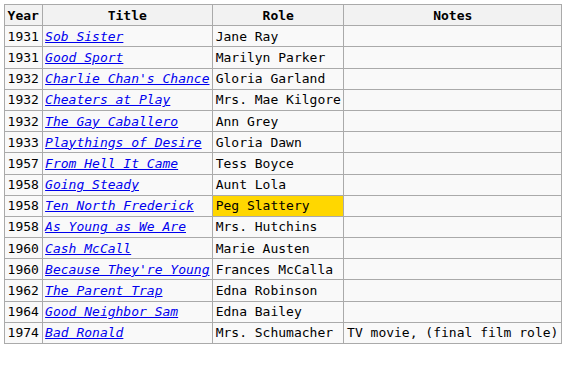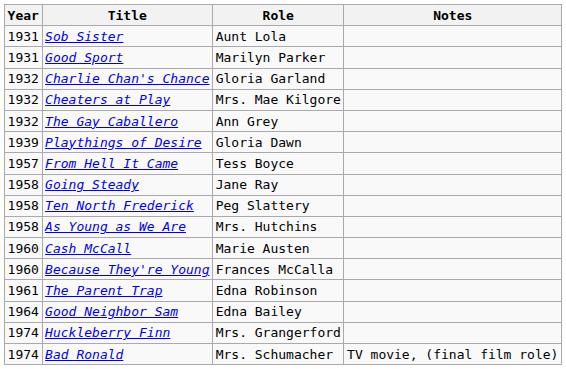 <table class="wikitable">
 <tr>
 <th>Year</th>
 <th>Title</th>
 <th>Role</th>
 <th>Notes</th>
 </tr>
 <tr>
 <td>1931</td>
 <td><em><a href='#'>Sob Sister</a></em></td>
-<td>Jane Ray</td>
+<td>Aunt Lola</td>
 <td></td>
 </tr>
 <tr>
 <td>1931</td>
 <td><em><a href='#'>Good Sport</a></em></td>
 <td>Marilyn Parker</td>
 <td></td>
 </tr>
 <tr>
 <td>1932</td>
 <td><em><a href='#'>Charlie Chan's Chance</a></em></td>
 <td>Gloria Garland</td>
 <td></td>
 </tr>
 <tr>
 <td>1932</td>
 <td><em><a href='#'>Cheaters at Play</a></em></td>
 <td>Mrs. Mae Kilgore</td>
 <td></td>
 </tr>
 <tr>
 <td>1932</td>
 <td><em><a href='#'>The Gay Caballero</a></em></td>
 <td>Ann Grey</td>
 <td></td>
 </tr>
 <tr>
-<td>1933</td>
+<td>1939</td>
 <td><em><a href='#'>Playthings of Desire</a></em></td>
 <td>Gloria Dawn</td>
 <td></td>
 </tr>
 <tr>
 <td>1957</td>
 <td><em><a href='#'>From Hell It Came</a></em></td>
 <td>Tess Boyce</td>
 <td></td>
 </tr>
 <tr>
 <td>1958</td>
 <td><em><a href='#'>Going Steady</a></em></td>
-<td>Aunt Lola</td>
+<td>Jane Ray</td>
 <td></td>
 </tr>
 <tr>
 <td>1958</td>
 <td><em><a href='#'>Ten North Frederick</a></em></td>
-<td style="background: gold;">Peg Slattery</td>
+<td>Peg Slattery</td>
 <td></td>
 </tr>
 <tr>
 <td>1958</td>
 <td><em><a href='#'>As Young as We Are</a></em></td>
 <td>Mrs. Hutchins</td>
 <td></td>
 </tr>
 <tr>
 <td>1960</td>
 <td><em><a href='#'>Cash McCall</a></em></td>
 <td>Marie Austen</td>
 <td></td>
 </tr>
 <tr>
 <td>1960</td>
 <td><em><a href='#'>Because They're Young</a></em></td>
 <td>Frances McCalla</td>
 <td></td>
 </tr>
 <tr>
-<td>1962</td>
+<td>1961</td>
 <td><em><a href='#'>The Parent Trap</a></em></td>
 <td>Edna Robinson</td>
 <td></td>
 </tr>
 <tr>
 <td>1964</td>
 <td><em><a href='#'>Good Neighbor Sam</a></em></td>
 <td>Edna Bailey</td>
 <td></td>
 </tr>
 <tr>
 <td>1974</td>
+<td><em><a href='#'>Huckleberry Finn</a></em></td>
+<td>Mrs. Grangerford</td>
+<td></td>
+</tr>
+<tr>
+<td>1974</td>
 <td><em><a href='#'>Bad Ronald</a></em></td>
 <td>Mrs. Schumacher</td>
 <td>TV movie, (final film role)</td>
 </tr>
 </table>
